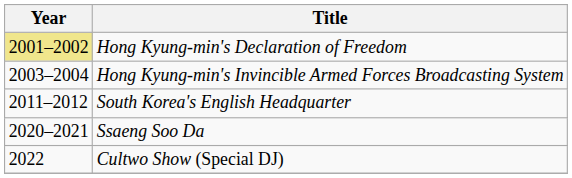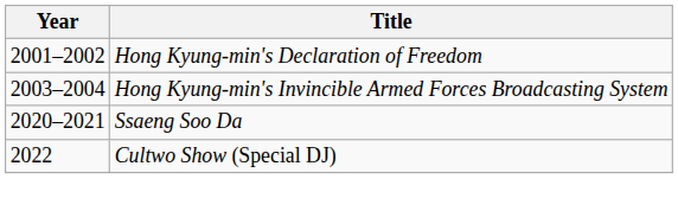 <table class="wikitable">
 <tr>
 <th>Year</th>
 <th>Title</th>
 </tr>
 <tr>
-<td style="background: khaki;">2001–2002</td>
+<td>2001–2002</td>
 <td><em>Hong Kyung-min's Declaration of Freedom</em></td>
 </tr>
 <tr>
 <td>2003–2004</td>
 <td><em>Hong Kyung-min's Invincible Armed Forces Broadcasting System</em></td>
-</tr>
-<tr>
-<td>2011–2012</td>
-<td><em>South Korea's English Headquarter</em></td>
 </tr>
 <tr>
 <td>2020–2021</td>
 <td><em>Ssaeng Soo Da</em></td>
 </tr>
 <tr>
 <td>2022</td>
 <td><em>Cultwo Show</em> (Special DJ)</td>
 </tr>
 <tr>
 </tr>
 </table>
